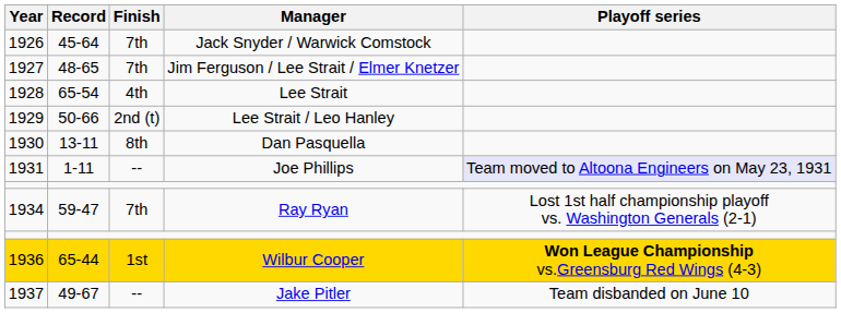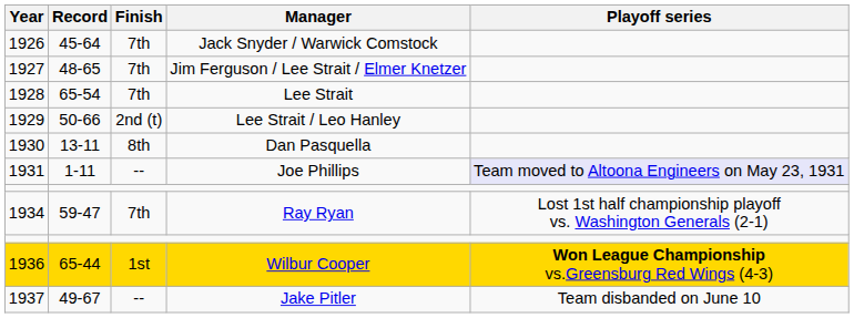 <table class="wikitable" style="text-align:center">
 <tr>
 <th>Year</th>
 <th>Record</th>
 <th>Finish</th>
 <th>Manager</th>
 <th>Playoff series</th>
 </tr>
 <tr>
 <td>1926</td>
 <td>45-64</td>
 <td>7th</td>
 <td>Jack Snyder / Warwick Comstock</td>
 <td></td>
 </tr>
 <tr>
 <td>1927</td>
 <td>48-65</td>
 <td>7th</td>
 <td>Jim Ferguson / Lee Strait / <a href='#'>Elmer Knetzer</a></td>
 <td></td>
 </tr>
 <tr>
 <td>1928</td>
 <td>65-54</td>
-<td>4th</td>
+<td>7th</td>
 <td>Lee Strait</td>
 <td></td>
 </tr>
 <tr>
 <td>1929</td>
 <td>50-66</td>
 <td>2nd (t)</td>
 <td>Lee Strait / Leo Hanley</td>
 <td></td>
 </tr>
 <tr>
 <td>1930</td>
 <td>13-11</td>
 <td>8th</td>
 <td>Dan Pasquella</td>
 <td></td>
 </tr>
 <tr>
 <td>1931</td>
 <td>1-11</td>
 <td>--</td>
 <td>Joe Phillips</td>
 <td style="background: lavender;">Team moved to <a href='#'>Altoona Engineers</a> on May 23, 1931</td>
 </tr>
 <tr>
 <td></td>
 </tr>
 <tr>
 <td>1934</td>
 <td>59-47</td>
 <td>7th</td>
 <td><a href='#'>Ray Ryan</a></td>
 <td>Lost 1st half championship playoff<br> vs. <a href='#'>Washington Generals</a> (2-1)</td>
 </tr>
 <tr>
 <td></td>
 </tr>
 <tr bgcolor="#FFD800">
 <td>1936</td>
 <td>65-44</td>
 <td>1st</td>
 <td><a href='#'>Wilbur Cooper</a></td>
 <td><strong>Won League Championship</strong> <br> vs.<a href='#'>Greensburg Red Wings</a> (4-3)</td>
 </tr>
 <tr>
 <td>1937</td>
 <td>49-67</td>
 <td>--</td>
 <td><a href='#'>Jake Pitler</a></td>
 <td>Team disbanded on June 10</td>
 </tr>
 </table>
